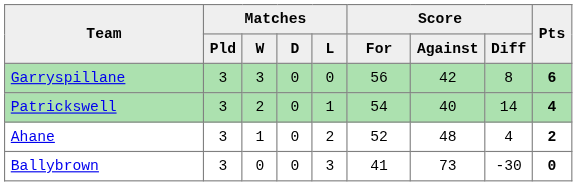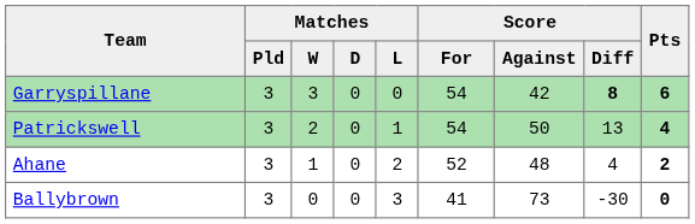 <table style=border-collapse:collapse border=1 cellspacing=0 cellpadding=5>
 <tr align=center bgcolor=#efefef>
 <th rowspan=2 width=165>Team</th>
 <th colspan=4>Matches</th>
 <th colspan=3>Score</th>
 <th rowspan=2width=20>Pts</th>
 </tr>
 <tr align=center bgcolor=#efefef>
 <th width=20>Pld</th>
 <th width=20>W</th>
 <th width=20>D</th>
 <th width=20>L</th>
 <th width=45>For</th>
 <th width=45>Against</th>
 <th width=30>Diff</th>
 </tr>
 <tr align=center style="background:#ACE1AF;">
 <td style="text-align:left;"><a href='#'>Garryspillane</a></td>
 <td>3</td>
 <td>3</td>
 <td>0</td>
 <td>0</td>
-<td>56</td>
+<td>54</td>
 <td>42</td>
-<td>8</td>
+<td><strong>8</strong></td>
 <td><strong>6</strong></td>
 </tr>
 <tr align=center style="background:#ACE1AF;">
 <td style="text-align:left;"><a href='#'>Patrickswell</a></td>
 <td>3</td>
 <td>2</td>
 <td>0</td>
 <td>1</td>
 <td>54</td>
-<td>40</td>
-<td>14</td>
+<td>50</td>
+<td>13</td>
 <td><strong>4</strong></td>
 </tr>
 <tr align=center>
 <td style="text-align:left;"><a href='#'>Ahane</a></td>
 <td>3</td>
 <td>1</td>
 <td>0</td>
 <td>2</td>
 <td>52</td>
 <td>48</td>
 <td>4</td>
 <td><strong>2</strong></td>
 </tr>
 <tr align=center>
 <td style="text-align:left;"><a href='#'>Ballybrown</a></td>
 <td>3</td>
 <td>0</td>
 <td>0</td>
 <td>3</td>
 <td>41</td>
 <td>73</td>
 <td>-30</td>
 <td><strong>0</strong></td>
 </tr>
 </table>
